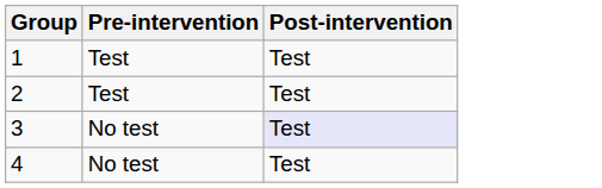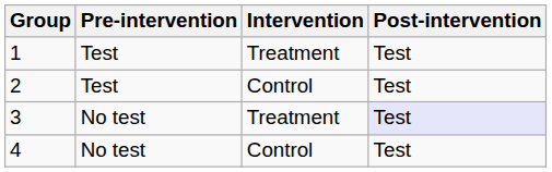 <table class="wikitable">
 <tr>
 <th>Group</th>
 <th>Pre-intervention</th>
+<th>Intervention</th>
 <th>Post-intervention</th>
 </tr>
 <tr>
 <td>1</td>
 <td>Test</td>
+<td>Treatment</td>
 <td>Test</td>
 </tr>
 <tr>
 <td>2</td>
 <td>Test</td>
+<td>Control</td>
 <td>Test</td>
 </tr>
 <tr>
 <td>3</td>
 <td>No test</td>
+<td>Treatment</td>
 <td style="background: lavender;">Test</td>
 </tr>
 <tr>
 <td>4</td>
 <td>No test</td>
+<td>Control</td>
 <td>Test</td>
 </tr>
 </table>
